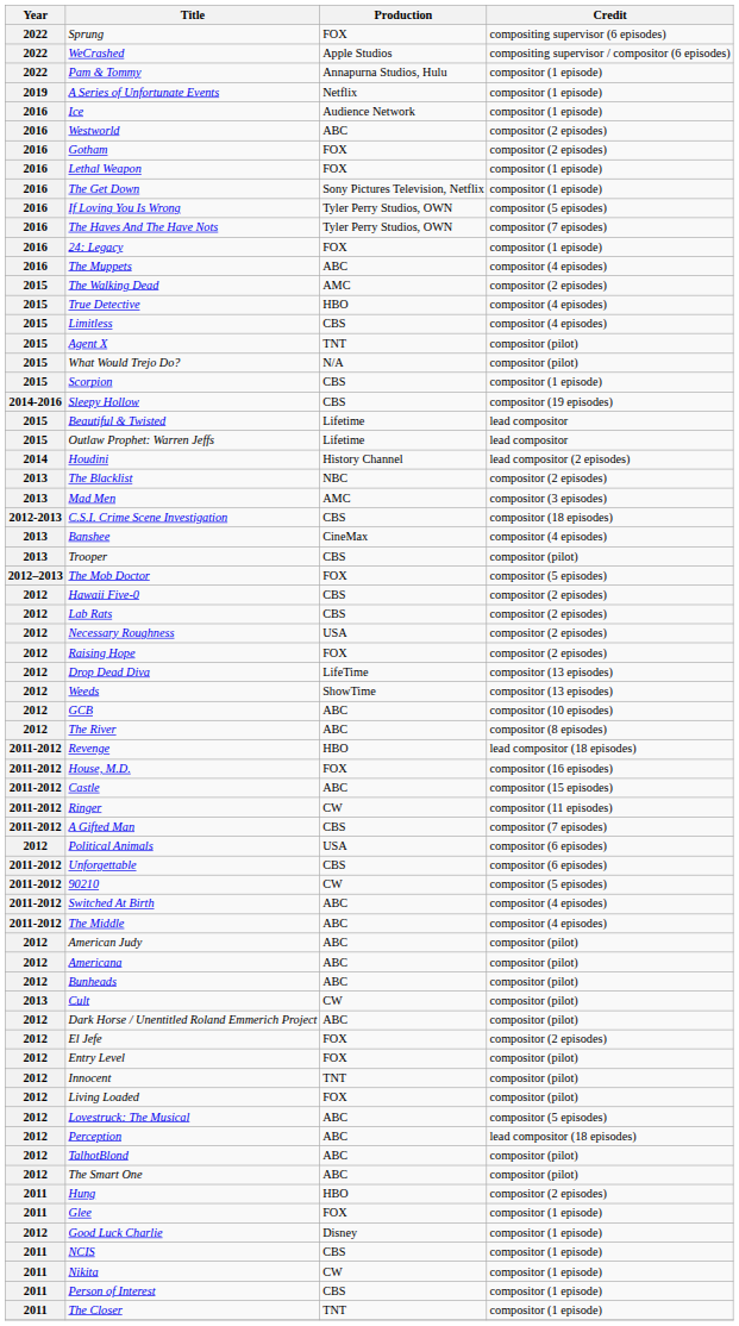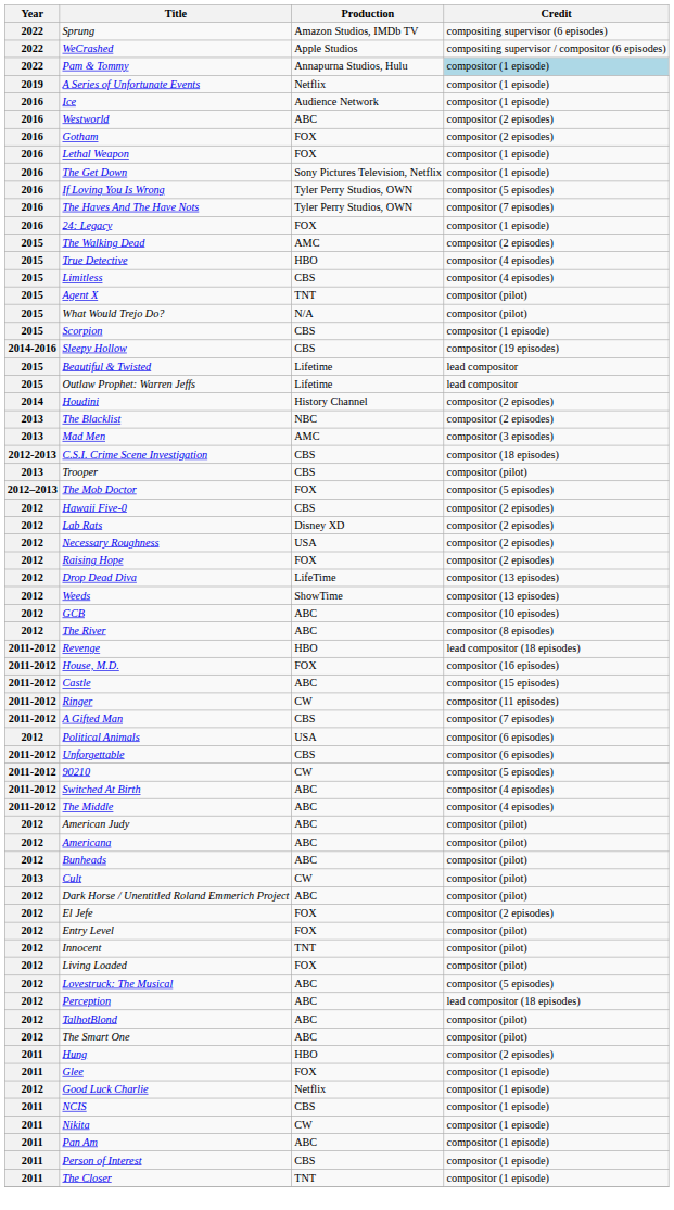 <table class="wikitable plainrowheaders sortable">
 <tr>
 <th scope="col">Year</th>
 <th scope="col">Title</th>
 <th scope="col">Production</th>
 <th scope="col">Credit</th>
 </tr>
 <tr>
 <th scope="row">2022</th>
 <td><em>Sprung</em></td>
-<td>FOX</td>
+<td>Amazon Studios, IMDb TV</td>
 <td>compositing supervisor (6 episodes)</td>
 </tr>
 <tr>
 <th scope="row">2022</th>
 <td><em><a href='#'>WeCrashed</a></em></td>
 <td>Apple Studios</td>
 <td>compositing supervisor / compositor (6 episodes)</td>
 </tr>
 <tr>
 <th scope="row">2022</th>
 <td><em><a href='#'>Pam & Tommy</a></em></td>
 <td>Annapurna Studios, Hulu</td>
-<td>compositor (1 episode)</td>
+<td style="background: lightblue;">compositor (1 episode)</td>
 </tr>
 <tr>
 <th scope="row">2019</th>
 <td><em><a href='#'>A Series of Unfortunate Events</a></em></td>
 <td>Netflix</td>
 <td>compositor (1 episode)</td>
 </tr>
 <tr>
 <th scope="row">2016</th>
 <td><em><a href='#'>Ice</a></em></td>
 <td>Audience Network</td>
 <td>compositor (1 episode)</td>
 </tr>
 <tr>
 <th scope="row">2016</th>
 <td><em><a href='#'>Westworld</a></em></td>
 <td>ABC</td>
 <td>compositor (2 episodes)</td>
 </tr>
 <tr>
 <th scope="row">2016</th>
 <td><em><a href='#'>Gotham</a></em></td>
 <td>FOX</td>
 <td>compositor (2 episodes)</td>
 </tr>
 <tr>
 <th scope="row">2016</th>
 <td><em><a href='#'>Lethal Weapon</a></em></td>
 <td>FOX</td>
 <td>compositor (1 episode)</td>
 </tr>
 <tr>
 <th scope="row">2016</th>
 <td><em><a href='#'>The Get Down</a></em></td>
 <td>Sony Pictures Television, Netflix</td>
 <td>compositor (1 episode)</td>
 </tr>
 <tr>
 <th scope="row">2016</th>
 <td><em><a href='#'>If Loving You Is Wrong</a></em></td>
 <td>Tyler Perry Studios, OWN</td>
 <td>compositor (5 episodes)</td>
 </tr>
 <tr>
 <th scope="row">2016</th>
 <td><em><a href='#'>The Haves And The Have Nots</a></em></td>
 <td>Tyler Perry Studios, OWN</td>
 <td>compositor (7 episodes)</td>
 </tr>
 <tr>
 <th scope="row">2016</th>
 <td><em><a href='#'>24: Legacy</a></em></td>
 <td>FOX</td>
 <td>compositor (1 episode)</td>
-</tr>
-<tr>
-<th scope="row">2016</th>
-<td><em><a href='#'>The Muppets</a></em></td>
-<td>ABC</td>
-<td>compositor (4 episodes)</td>
 </tr>
 <tr>
 <th scope="row">2015</th>
 <td><em><a href='#'>The Walking Dead</a></em></td>
 <td>AMC</td>
 <td>compositor (2 episodes)</td>
 </tr>
 <tr>
 <th scope="row">2015</th>
 <td><em><a href='#'>True Detective</a></em></td>
 <td>HBO</td>
 <td>compositor (4 episodes)</td>
 </tr>
 <tr>
 <th scope="row">2015</th>
 <td><em><a href='#'>Limitless</a></em></td>
 <td>CBS</td>
 <td>compositor (4 episodes)</td>
 </tr>
 <tr>
 <th scope="row">2015</th>
 <td><em><a href='#'>Agent X</a></em></td>
 <td>TNT</td>
 <td>compositor (pilot)</td>
 </tr>
 <tr>
 <th scope="row">2015</th>
 <td><em>What Would Trejo Do?</em></td>
 <td>N/A</td>
 <td>compositor (pilot)</td>
 </tr>
 <tr>
 <th scope="row">2015</th>
 <td><em><a href='#'>Scorpion</a></em></td>
 <td>CBS</td>
 <td>compositor (1 episode)</td>
 </tr>
 <tr>
 <th scope="row">2014-2016</th>
 <td><em><a href='#'>Sleepy Hollow</a></em></td>
 <td>CBS</td>
 <td>compositor (19 episodes)</td>
 </tr>
 <tr>
 <th scope="row">2015</th>
 <td><em><a href='#'>Beautiful & Twisted</a></em></td>
 <td>Lifetime</td>
 <td>lead compositor</td>
 </tr>
 <tr>
 <th scope="row">2015</th>
 <td><em>Outlaw Prophet: Warren Jeffs</em></td>
 <td>Lifetime</td>
 <td>lead compositor</td>
 </tr>
 <tr>
 <th scope="row">2014</th>
 <td><em><a href='#'>Houdini</a></em></td>
 <td>History Channel</td>
-<td>lead compositor (2 episodes)</td>
+<td>compositor (2 episodes)</td>
 </tr>
 <tr>
 <th scope="row">2013</th>
 <td><em><a href='#'>The Blacklist</a></em></td>
 <td>NBC</td>
 <td>compositor (2 episodes)</td>
 </tr>
 <tr>
 <th scope="row">2013</th>
 <td><em><a href='#'>Mad Men</a></em></td>
 <td>AMC</td>
 <td>compositor (3 episodes)</td>
 </tr>
 <tr>
 <th scope="row">2012-2013</th>
 <td><em><a href='#'>C.S.I. Crime Scene Investigation</a></em></td>
 <td>CBS</td>
 <td>compositor (18 episodes)</td>
-</tr>
-<tr>
-<th scope="row">2013</th>
-<td><em><a href='#'>Banshee</a></em></td>
-<td>CineMax</td>
-<td>compositor (4 episodes)</td>
 </tr>
 <tr>
 <th scope="row">2013</th>
 <td><em>Trooper</em></td>
 <td>CBS</td>
 <td>compositor (pilot)</td>
 </tr>
 <tr>
 <th scope="row">2012–2013</th>
 <td><em><a href='#'>The Mob Doctor</a></em></td>
 <td>FOX</td>
 <td>compositor (5 episodes)</td>
 </tr>
 <tr>
 <th scope="row">2012</th>
 <td><em><a href='#'>Hawaii Five-0</a></em></td>
 <td>CBS</td>
 <td>compositor (2 episodes)</td>
 </tr>
 <tr>
 <th scope="row">2012</th>
 <td><em><a href='#'>Lab Rats</a></em></td>
-<td>CBS</td>
+<td>Disney XD</td>
 <td>compositor (2 episodes)</td>
 </tr>
 <tr>
 <th scope="row">2012</th>
 <td><em><a href='#'>Necessary Roughness</a></em></td>
 <td>USA</td>
 <td>compositor (2 episodes)</td>
 </tr>
 <tr>
 <th scope="row">2012</th>
 <td><em><a href='#'>Raising Hope</a></em></td>
 <td>FOX</td>
 <td>compositor (2 episodes)</td>
 </tr>
 <tr>
 <th scope="row">2012</th>
 <td><em><a href='#'>Drop Dead Diva</a></em></td>
 <td>LifeTime</td>
 <td>compositor (13 episodes)</td>
 </tr>
 <tr>
 <th scope="row">2012</th>
 <td><em><a href='#'>Weeds</a></em></td>
 <td>ShowTime</td>
 <td>compositor (13 episodes)</td>
 </tr>
 <tr>
 <th scope="row">2012</th>
 <td><em><a href='#'>GCB</a></em></td>
 <td>ABC</td>
 <td>compositor (10 episodes)</td>
 </tr>
 <tr>
 <th scope="row">2012</th>
 <td><em><a href='#'>The River</a></em></td>
 <td>ABC</td>
 <td>compositor (8 episodes)</td>
 </tr>
 <tr>
 <th scope="row">2011-2012</th>
 <td><em><a href='#'>Revenge</a></em></td>
 <td>HBO</td>
 <td>lead compositor (18 episodes)</td>
 </tr>
 <tr>
 <th scope="row">2011-2012</th>
 <td><em><a href='#'>House, M.D.</a></em></td>
 <td>FOX</td>
 <td>compositor (16 episodes)</td>
 </tr>
 <tr>
 <th scope="row">2011-2012</th>
 <td><em><a href='#'>Castle</a></em></td>
 <td>ABC</td>
 <td>compositor (15 episodes)</td>
 </tr>
 <tr>
 <th scope="row">2011-2012</th>
 <td><em><a href='#'>Ringer</a></em></td>
 <td>CW</td>
 <td>compositor (11 episodes)</td>
 </tr>
 <tr>
 <th scope="row">2011-2012</th>
 <td><em><a href='#'>A Gifted Man</a></em></td>
 <td>CBS</td>
 <td>compositor (7 episodes)</td>
 </tr>
 <tr>
 <th scope="row">2012</th>
 <td><em><a href='#'>Political Animals</a></em></td>
 <td>USA</td>
 <td>compositor (6 episodes)</td>
 </tr>
 <tr>
 <th scope="row">2011-2012</th>
 <td><em><a href='#'>Unforgettable</a></em></td>
 <td>CBS</td>
 <td>compositor (6 episodes)</td>
 </tr>
 <tr>
 <th scope="row">2011-2012</th>
 <td><em><a href='#'>90210</a></em></td>
 <td>CW</td>
 <td>compositor (5 episodes)</td>
 </tr>
 <tr>
 <th scope="row">2011-2012</th>
 <td><em><a href='#'>Switched At Birth</a></em></td>
 <td>ABC</td>
 <td>compositor (4 episodes)</td>
 </tr>
 <tr>
 <th scope="row">2011-2012</th>
 <td><em><a href='#'>The Middle</a></em></td>
 <td>ABC</td>
 <td>compositor (4 episodes)</td>
 </tr>
 <tr>
 <th scope="row">2012</th>
 <td><em>American Judy</em></td>
 <td>ABC</td>
 <td>compositor (pilot)</td>
 </tr>
 <tr>
 <th scope="row">2012</th>
 <td><em><a href='#'>Americana</a></em></td>
 <td>ABC</td>
 <td>compositor (pilot)</td>
 </tr>
 <tr>
 <th scope="row">2012</th>
 <td><em><a href='#'>Bunheads</a></em></td>
 <td>ABC</td>
 <td>compositor (pilot)</td>
 </tr>
 <tr>
 <th scope="row">2013</th>
 <td><em><a href='#'>Cult</a></em></td>
 <td>CW</td>
 <td>compositor (pilot)</td>
 </tr>
 <tr>
 <th scope="row">2012</th>
 <td><em>Dark Horse / Unentitled Roland Emmerich Project</em></td>
 <td>ABC</td>
 <td>compositor (pilot)</td>
 </tr>
 <tr>
 <th scope="row">2012</th>
 <td><em>El Jefe</em></td>
 <td>FOX</td>
 <td>compositor (2 episodes)</td>
 </tr>
 <tr>
 <th scope="row">2012</th>
 <td><em>Entry Level</em></td>
 <td>FOX</td>
 <td>compositor (pilot)</td>
 </tr>
 <tr>
 <th scope="row">2012</th>
 <td><em>Innocent</em></td>
 <td>TNT</td>
 <td>compositor (pilot)</td>
 </tr>
 <tr>
 <th scope="row">2012</th>
 <td><em>Living Loaded</em></td>
 <td>FOX</td>
 <td>compositor (pilot)</td>
 </tr>
 <tr>
 <th scope="row">2012</th>
 <td><em><a href='#'>Lovestruck: The Musical</a></em></td>
 <td>ABC</td>
 <td>compositor (5 episodes)</td>
 </tr>
 <tr>
 <th scope="row">2012</th>
 <td><em><a href='#'>Perception</a></em></td>
 <td>ABC</td>
 <td>lead compositor (18 episodes)</td>
 </tr>
 <tr>
 <th scope="row">2012</th>
 <td><em><a href='#'>TalhotBlond</a></em></td>
 <td>ABC</td>
 <td>compositor (pilot)</td>
 </tr>
 <tr>
 <th scope="row">2012</th>
 <td><em>The Smart One</em></td>
 <td>ABC</td>
 <td>compositor (pilot)</td>
 </tr>
 <tr>
 <th scope="row">2011</th>
 <td><em><a href='#'>Hung</a></em></td>
 <td>HBO</td>
 <td>compositor (2 episodes)</td>
 </tr>
 <tr>
 <th scope="row">2011</th>
 <td><em><a href='#'>Glee</a></em></td>
 <td>FOX</td>
 <td>compositor (1 episode)</td>
 </tr>
 <tr>
 <th scope="row">2012</th>
 <td><em><a href='#'>Good Luck Charlie</a></em></td>
-<td>Disney</td>
+<td>Netflix</td>
 <td>compositor (1 episode)</td>
 </tr>
 <tr>
 <th scope="row">2011</th>
 <td><em><a href='#'>NCIS</a></em></td>
 <td>CBS</td>
 <td>compositor (1 episode)</td>
 </tr>
 <tr>
 <th scope="row">2011</th>
 <td><em><a href='#'>Nikita</a></em></td>
 <td>CW</td>
+<td>compositor (1 episode)</td>
+</tr>
+<tr>
+<th scope="row">2011</th>
+<td><em><a href='#'>Pan Am</a></em></td>
+<td>ABC</td>
 <td>compositor (1 episode)</td>
 </tr>
 <tr>
 <th scope="row">2011</th>
 <td><em><a href='#'>Person of Interest</a></em></td>
 <td>CBS</td>
 <td>compositor (1 episode)</td>
 </tr>
 <tr>
 <th scope="row">2011</th>
 <td><em><a href='#'>The Closer</a></em></td>
 <td>TNT</td>
 <td>compositor (1 episode)</td>
 </tr>
 <tr>
 </tr>
 </table>
